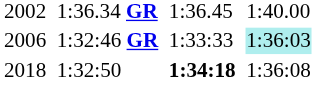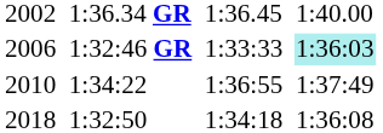 <table>
 <tr>
 <td>2002<br></td>
 <td></td>
 <td>1:36.34 <strong><a href='#'>GR</a></strong></td>
 <td></td>
 <td>1:36.45</td>
 <td></td>
 <td>1:40.00</td>
 </tr>
 <tr>
 <td>2006<br></td>
 <td></td>
 <td>1:32:46 <strong><a href='#'>GR</a></strong></td>
 <td></td>
 <td>1:33:33</td>
 <td></td>
 <td style="background: paleturquoise;">1:36:03</td>
 </tr>
 <tr>
+<td>2010<br></td>
+<td></td>
+<td>1:34:22</td>
+<td></td>
+<td>1:36:55</td>
+<td></td>
+<td>1:37:49</td>
+</tr>
+<tr>
 <td>2018<br></td>
 <td></td>
 <td>1:32:50</td>
 <td></td>
-<td><strong>1:34:18</strong></td>
+<td>1:34:18</td>
 <td></td>
 <td>1:36:08</td>
 </tr>
 </table>
